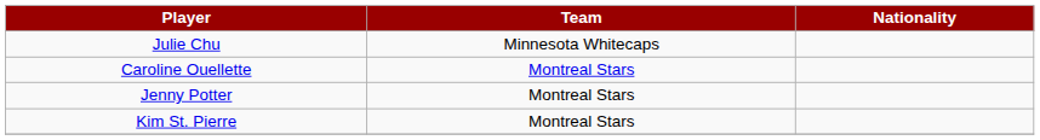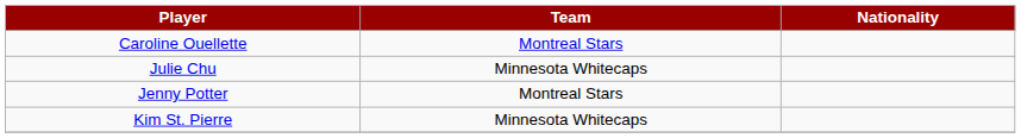 <table class="wikitable" width="80%">
 <tr align="center"  style="background:#990000;color:#FFFFFF;">
 <td><strong>Player</strong></td>
 <td><strong>Team</strong></td>
 <td><strong>Nationality</strong></td>
 </tr>
 <tr align="center" bgcolor="">
-<td><a href='#'>Julie Chu</a></td>
-<td>Minnesota Whitecaps</td>
+<td><a href='#'>Caroline Ouellette</a></td>
+<td><a href='#'>Montreal Stars</a></td>
 <td></td>
 </tr>
 <tr align="center" bgcolor="">
-<td><a href='#'>Caroline Ouellette</a></td>
-<td><a href='#'>Montreal Stars</a></td>
+<td><a href='#'>Julie Chu</a></td>
+<td>Minnesota Whitecaps</td>
 <td></td>
 </tr>
 <tr align="center" bgcolor="">
 <td><a href='#'>Jenny Potter</a></td>
 <td>Montreal Stars</td>
 <td></td>
 </tr>
 <tr align="center" bgcolor="">
 <td><a href='#'>Kim St. Pierre</a></td>
-<td>Montreal Stars</td>
+<td>Minnesota Whitecaps</td>
 <td></td>
 </tr>
 <tr align="center" bgcolor="">
 </tr>
 </table>
